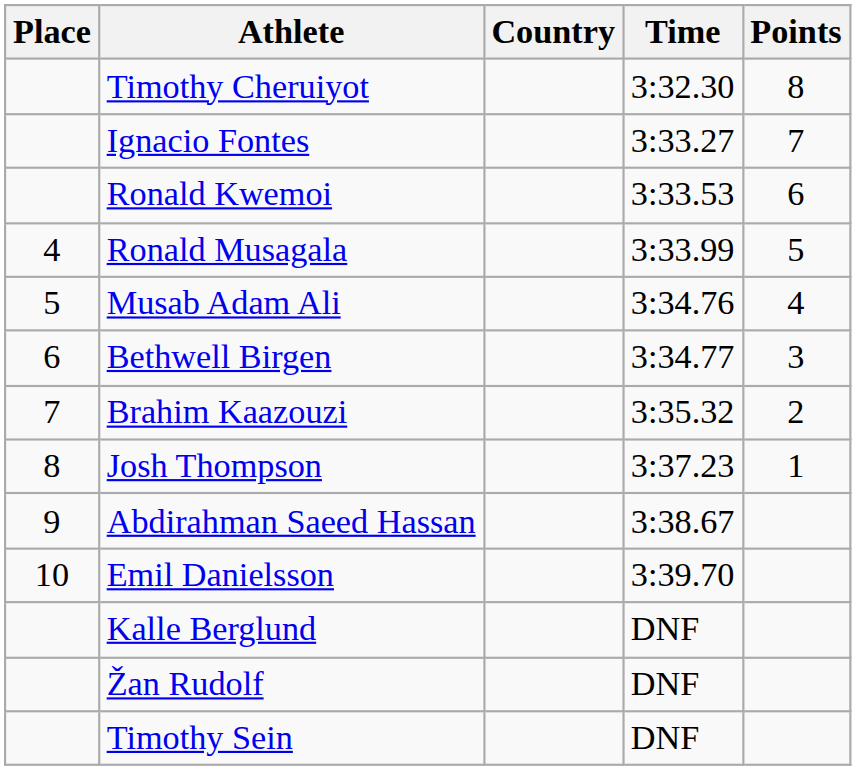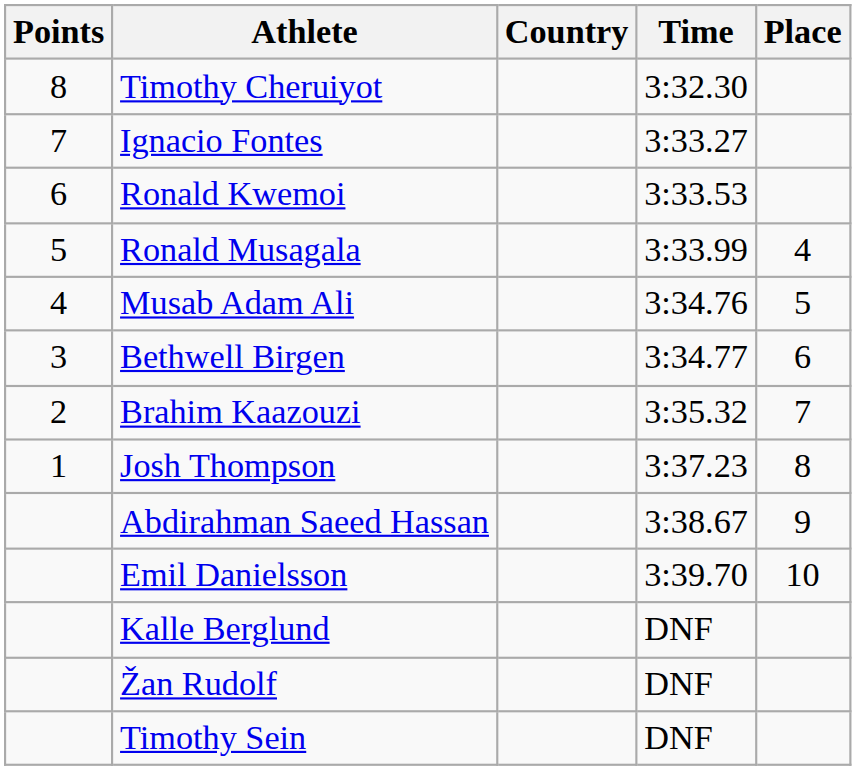 <table class="wikitable">
 <tr>
-<th>Place</th>
+<th>Points</th>
 <th>Athlete</th>
 <th>Country</th>
 <th>Time</th>
-<th>Points</th>
+<th>Place</th>
 </tr>
 <tr>
-<td align=center></td>
+<td align=center>8</td>
 <td><a href='#'>Timothy Cheruiyot</a></td>
 <td></td>
 <td>3:32.30</td>
+<td align=center></td>
+</tr>
+<tr>
+<td align=center>7</td>
+<td><a href='#'>Ignacio Fontes</a></td>
+<td></td>
+<td>3:33.27</td>
+<td align=center></td>
+</tr>
+<tr>
+<td align=center>6</td>
+<td><a href='#'>Ronald Kwemoi</a></td>
+<td></td>
+<td>3:33.53</td>
+<td align=center></td>
+</tr>
+<tr>
+<td align=center>5</td>
+<td><a href='#'>Ronald Musagala</a></td>
+<td></td>
+<td>3:33.99</td>
+<td align=center>4</td>
+</tr>
+<tr>
+<td align=center>4</td>
+<td><a href='#'>Musab Adam Ali</a></td>
+<td></td>
+<td>3:34.76</td>
+<td align=center>5</td>
+</tr>
+<tr>
+<td align=center>3</td>
+<td><a href='#'>Bethwell Birgen</a></td>
+<td></td>
+<td>3:34.77</td>
+<td align=center>6</td>
+</tr>
+<tr>
+<td align=center>2</td>
+<td><a href='#'>Brahim Kaazouzi</a></td>
+<td></td>
+<td>3:35.32</td>
+<td align=center>7</td>
+</tr>
+<tr>
+<td align=center>1</td>
+<td><a href='#'>Josh Thompson</a></td>
+<td></td>
+<td>3:37.23</td>
 <td align=center>8</td>
 </tr>
 <tr>
 <td align=center></td>
-<td><a href='#'>Ignacio Fontes</a></td>
+<td><a href='#'>Abdirahman Saeed Hassan</a></td>
 <td></td>
-<td>3:33.27</td>
-<td align=center>7</td>
+<td>3:38.67</td>
+<td align=center>9</td>
 </tr>
 <tr>
 <td align=center></td>
-<td><a href='#'>Ronald Kwemoi</a></td>
-<td></td>
-<td>3:33.53</td>
-<td align=center>6</td>
-</tr>
-<tr>
-<td align=center>4</td>
-<td><a href='#'>Ronald Musagala</a></td>
-<td></td>
-<td>3:33.99</td>
-<td align=center>5</td>
-</tr>
-<tr>
-<td align=center>5</td>
-<td><a href='#'>Musab Adam Ali</a></td>
-<td></td>
-<td>3:34.76</td>
-<td align=center>4</td>
-</tr>
-<tr>
-<td align=center>6</td>
-<td><a href='#'>Bethwell Birgen</a></td>
-<td></td>
-<td>3:34.77</td>
-<td align=center>3</td>
-</tr>
-<tr>
-<td align=center>7</td>
-<td><a href='#'>Brahim Kaazouzi</a></td>
-<td></td>
-<td>3:35.32</td>
-<td align=center>2</td>
-</tr>
-<tr>
-<td align=center>8</td>
-<td><a href='#'>Josh Thompson</a></td>
-<td></td>
-<td>3:37.23</td>
-<td align=center>1</td>
-</tr>
-<tr>
-<td align=center>9</td>
-<td><a href='#'>Abdirahman Saeed Hassan</a></td>
-<td></td>
-<td>3:38.67</td>
-<td align=center></td>
-</tr>
-<tr>
-<td align=center>10</td>
 <td><a href='#'>Emil Danielsson</a></td>
 <td></td>
 <td>3:39.70</td>
-<td align=center></td>
+<td align=center>10</td>
 </tr>
 <tr>
 <td align=center></td>
 <td><a href='#'>Kalle Berglund</a></td>
 <td></td>
 <td>DNF</td>
 <td align=center></td>
 </tr>
 <tr>
 <td align=center></td>
 <td><a href='#'>Žan Rudolf</a></td>
 <td></td>
 <td>DNF</td>
 <td align=center></td>
 </tr>
 <tr>
 <td align=center></td>
 <td><a href='#'>Timothy Sein</a></td>
 <td></td>
 <td>DNF</td>
 <td align=center></td>
 </tr>
 </table>
